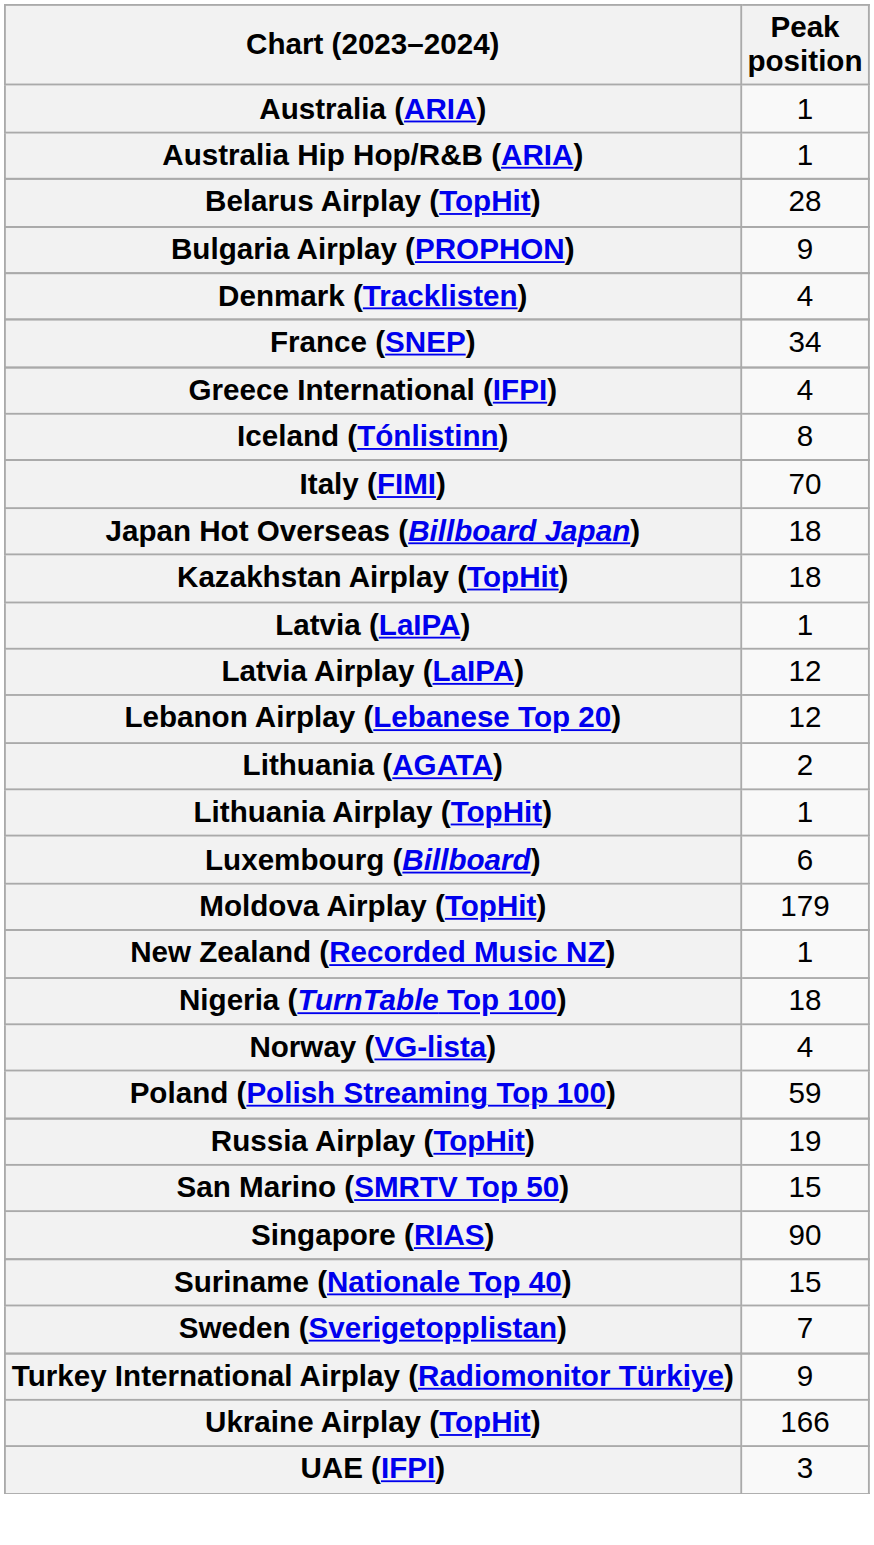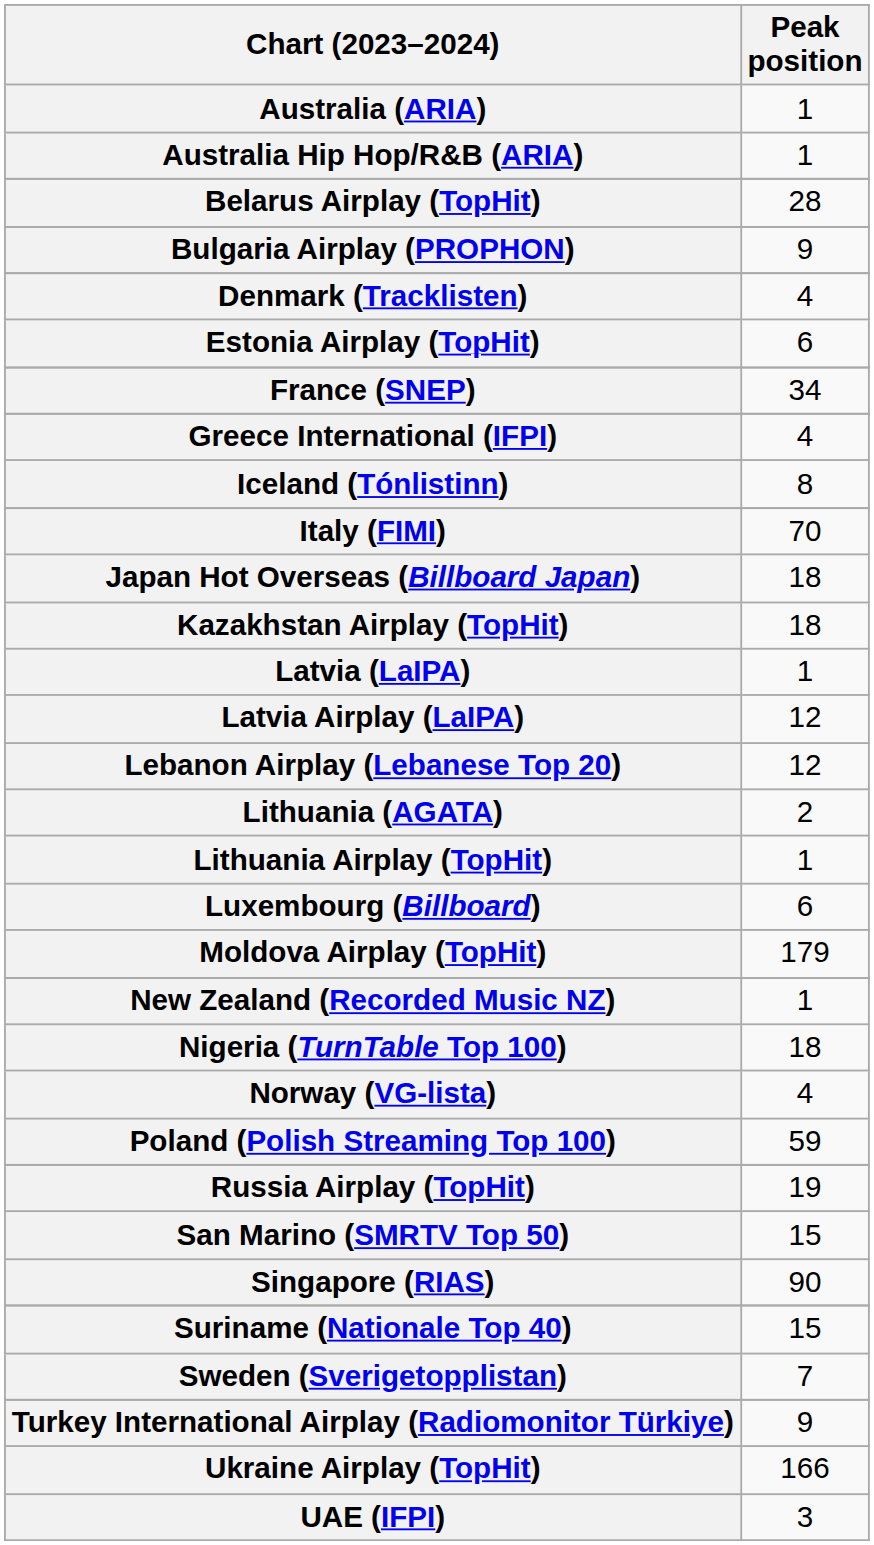 <table class="wikitable sortable plainrowheaders" style="text-align:center">
 <tr>
 <th scope="col">Chart (2023–2024)</th>
 <th scope="col">Peak<br>position</th>
 </tr>
 <tr>
 <th scope="row">Australia (<a href='#'>ARIA</a>)</th>
 <td>1</td>
 </tr>
 <tr>
 <th scope="row">Australia Hip Hop/R&B (<a href='#'>ARIA</a>)</th>
 <td>1</td>
 </tr>
 <tr>
 </tr>
 <tr>
 <th scope="row">Belarus Airplay (<a href='#'>TopHit</a>)</th>
 <td>28</td>
 </tr>
 <tr>
 </tr>
 <tr>
 </tr>
 <tr>
 <th scope="row">Bulgaria Airplay (<a href='#'>PROPHON</a>)</th>
 <td>9</td>
 </tr>
 <tr>
 </tr>
 <tr>
 </tr>
 <tr>
 </tr>
 <tr>
 </tr>
 <tr>
 </tr>
 <tr>
 <th scope="row">Denmark (<a href='#'>Tracklisten</a>)</th>
 <td>4</td>
+</tr>
+<tr>
+<th scope="row">Estonia Airplay (<a href='#'>TopHit</a>)</th>
+<td>6</td>
 </tr>
 <tr>
 </tr>
 <tr>
 <th scope="row">France (<a href='#'>SNEP</a>)</th>
 <td>34</td>
 </tr>
 <tr>
 </tr>
 <tr>
 </tr>
 <tr>
 <th scope="row">Greece International (<a href='#'>IFPI</a>)</th>
 <td>4</td>
 </tr>
 <tr>
 <th scope="row">Iceland (<a href='#'>Tónlistinn</a>)</th>
 <td>8</td>
 </tr>
 <tr>
 </tr>
 <tr>
 <th scope="row">Italy (<a href='#'>FIMI</a>)</th>
 <td>70</td>
 </tr>
 <tr>
 <th scope="row">Japan Hot Overseas (<em><a href='#'>Billboard Japan</a></em>)</th>
 <td>18</td>
 </tr>
 <tr>
 <th scope="row">Kazakhstan Airplay (<a href='#'>TopHit</a>)</th>
 <td>18</td>
 </tr>
 <tr>
 <th scope="row">Latvia (<a href='#'>LaIPA</a>)</th>
 <td>1</td>
 </tr>
 <tr>
 <th scope="row">Latvia Airplay (<a href='#'>LaIPA</a>)</th>
 <td>12</td>
 </tr>
 <tr>
 <th scope="row">Lebanon Airplay (<a href='#'>Lebanese Top 20</a>)</th>
 <td>12</td>
 </tr>
 <tr>
 <th scope="row">Lithuania (<a href='#'>AGATA</a>)</th>
 <td>2</td>
 </tr>
 <tr>
 <th scope="row">Lithuania Airplay (<a href='#'>TopHit</a>)</th>
 <td>1</td>
 </tr>
 <tr>
 <th scope="row">Luxembourg (<em><a href='#'>Billboard</a></em>)</th>
 <td>6</td>
 </tr>
 <tr>
 <th scope="row">Moldova Airplay (<a href='#'>TopHit</a>)</th>
 <td>179</td>
 </tr>
 <tr>
 </tr>
 <tr>
 </tr>
 <tr>
 <th scope="row">New Zealand (<a href='#'>Recorded Music NZ</a>)</th>
 <td>1</td>
 </tr>
 <tr>
 <th scope="row">Nigeria (<a href='#'><em>TurnTable</em> Top 100</a>)</th>
 <td>18</td>
 </tr>
 <tr>
 <th scope="row">Norway (<a href='#'>VG-lista</a>)</th>
 <td>4</td>
 </tr>
 <tr>
 <th scope="row">Poland (<a href='#'>Polish Streaming Top 100</a>)</th>
 <td>59</td>
 </tr>
 <tr>
 </tr>
 <tr>
 </tr>
 <tr>
 <th scope="row">Russia Airplay (<a href='#'>TopHit</a>)</th>
 <td>19</td>
 </tr>
 <tr>
 <th scope="row">San Marino (<a href='#'>SMRTV Top 50</a>)</th>
 <td>15</td>
 </tr>
 <tr>
 <th scope="row">Singapore (<a href='#'>RIAS</a>)</th>
 <td>90</td>
 </tr>
 <tr>
 </tr>
 <tr>
 </tr>
 <tr>
 </tr>
 <tr>
 <th scope="row">Suriname (<a href='#'>Nationale Top 40</a>)</th>
 <td>15</td>
 </tr>
 <tr>
 <th scope="row">Sweden (<a href='#'>Sverigetopplistan</a>)</th>
 <td>7</td>
 </tr>
 <tr>
 </tr>
 <tr>
 <th scope="row">Turkey International Airplay (<a href='#'>Radiomonitor Türkiye</a>)</th>
 <td>9</td>
 </tr>
 <tr>
 <th scope="row">Ukraine Airplay (<a href='#'>TopHit</a>)</th>
 <td>166</td>
 </tr>
 <tr>
 <th scope="row">UAE (<a href='#'>IFPI</a>)</th>
 <td>3</td>
 </tr>
 <tr>
 </tr>
 <tr>
 </tr>
 <tr>
 </tr>
 <tr>
 </tr>
 <tr>
 </tr>
 <tr>
 </tr>
 <tr>
 </tr>
 </table>
